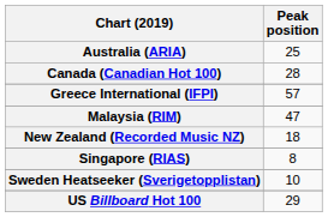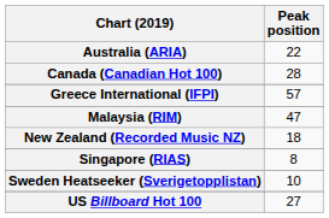 <table class="wikitable sortable plainrowheaders" style="text-align:center">
 <tr>
 <th scope="col">Chart (2019)</th>
 <th scope="col">Peak<br>position</th>
 </tr>
 <tr>
 <th scope="row">Australia (<a href='#'>ARIA</a>)</th>
-<td>25</td>
+<td>22</td>
 </tr>
 <tr>
 <th scope="row">Canada (<a href='#'>Canadian Hot 100</a>)</th>
 <td>28</td>
 </tr>
 <tr>
 </tr>
 <tr>
 <th scope="row">Greece International (<a href='#'>IFPI</a>)</th>
 <td>57</td>
 </tr>
 <tr>
 </tr>
 <tr>
 <th scope="row">Malaysia (<a href='#'>RIM</a>)</th>
 <td>47</td>
 </tr>
 <tr>
 <th scope="row">New Zealand (<a href='#'>Recorded Music NZ</a>)</th>
 <td>18</td>
 </tr>
 <tr>
 </tr>
 <tr>
 </tr>
 <tr>
 <th scope="row">Singapore (<a href='#'>RIAS</a>)</th>
 <td>8</td>
 </tr>
 <tr>
 </tr>
 <tr>
 <th scope="row">Sweden Heatseeker (<a href='#'>Sverigetopplistan</a>)</th>
 <td>10</td>
 </tr>
 <tr>
 </tr>
 <tr>
 <th scope="row">US <a href='#'><em>Billboard</em> Hot 100</a></th>
-<td>29</td>
+<td>27</td>
 </tr>
 </table>
